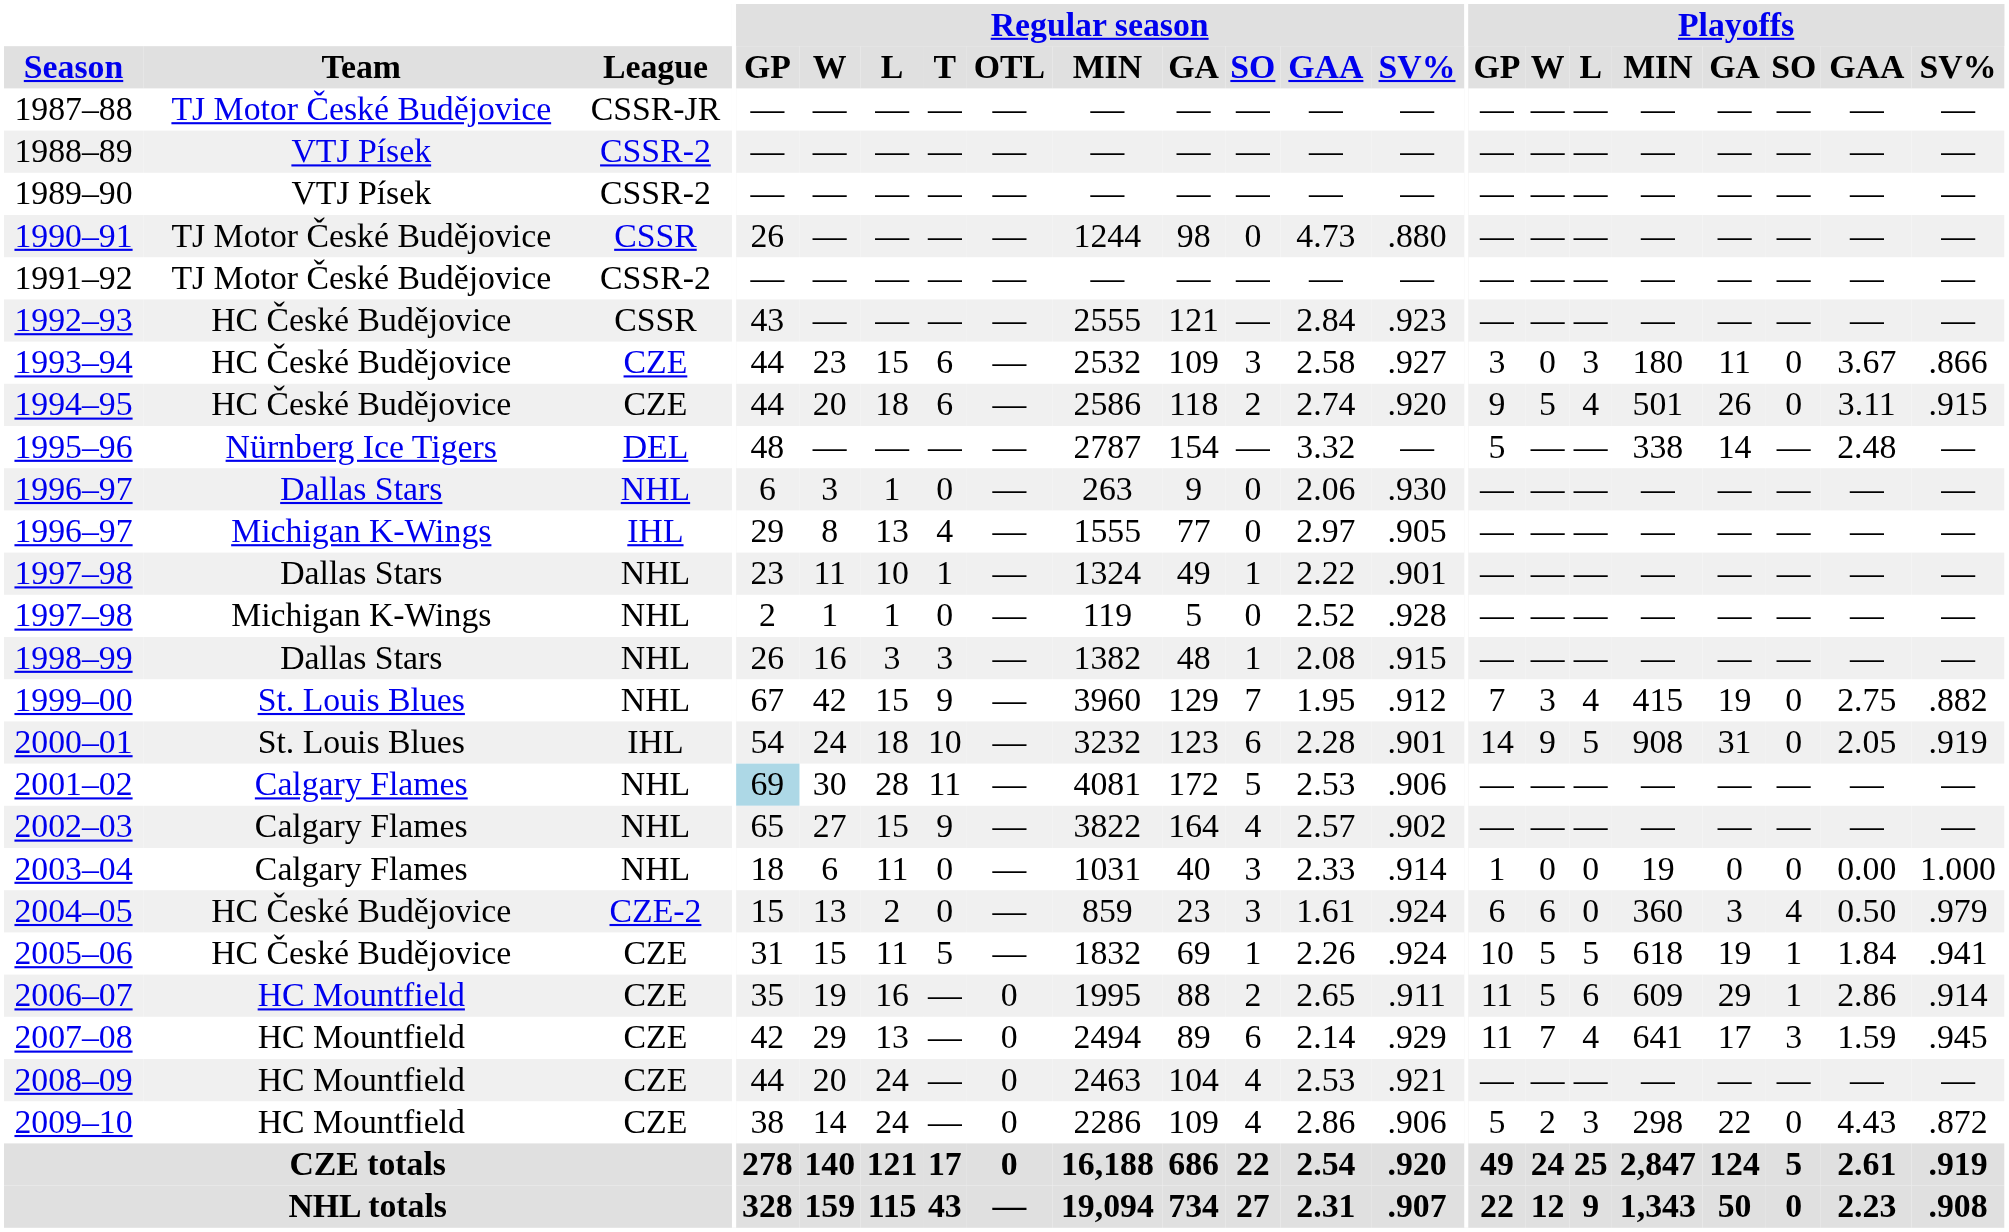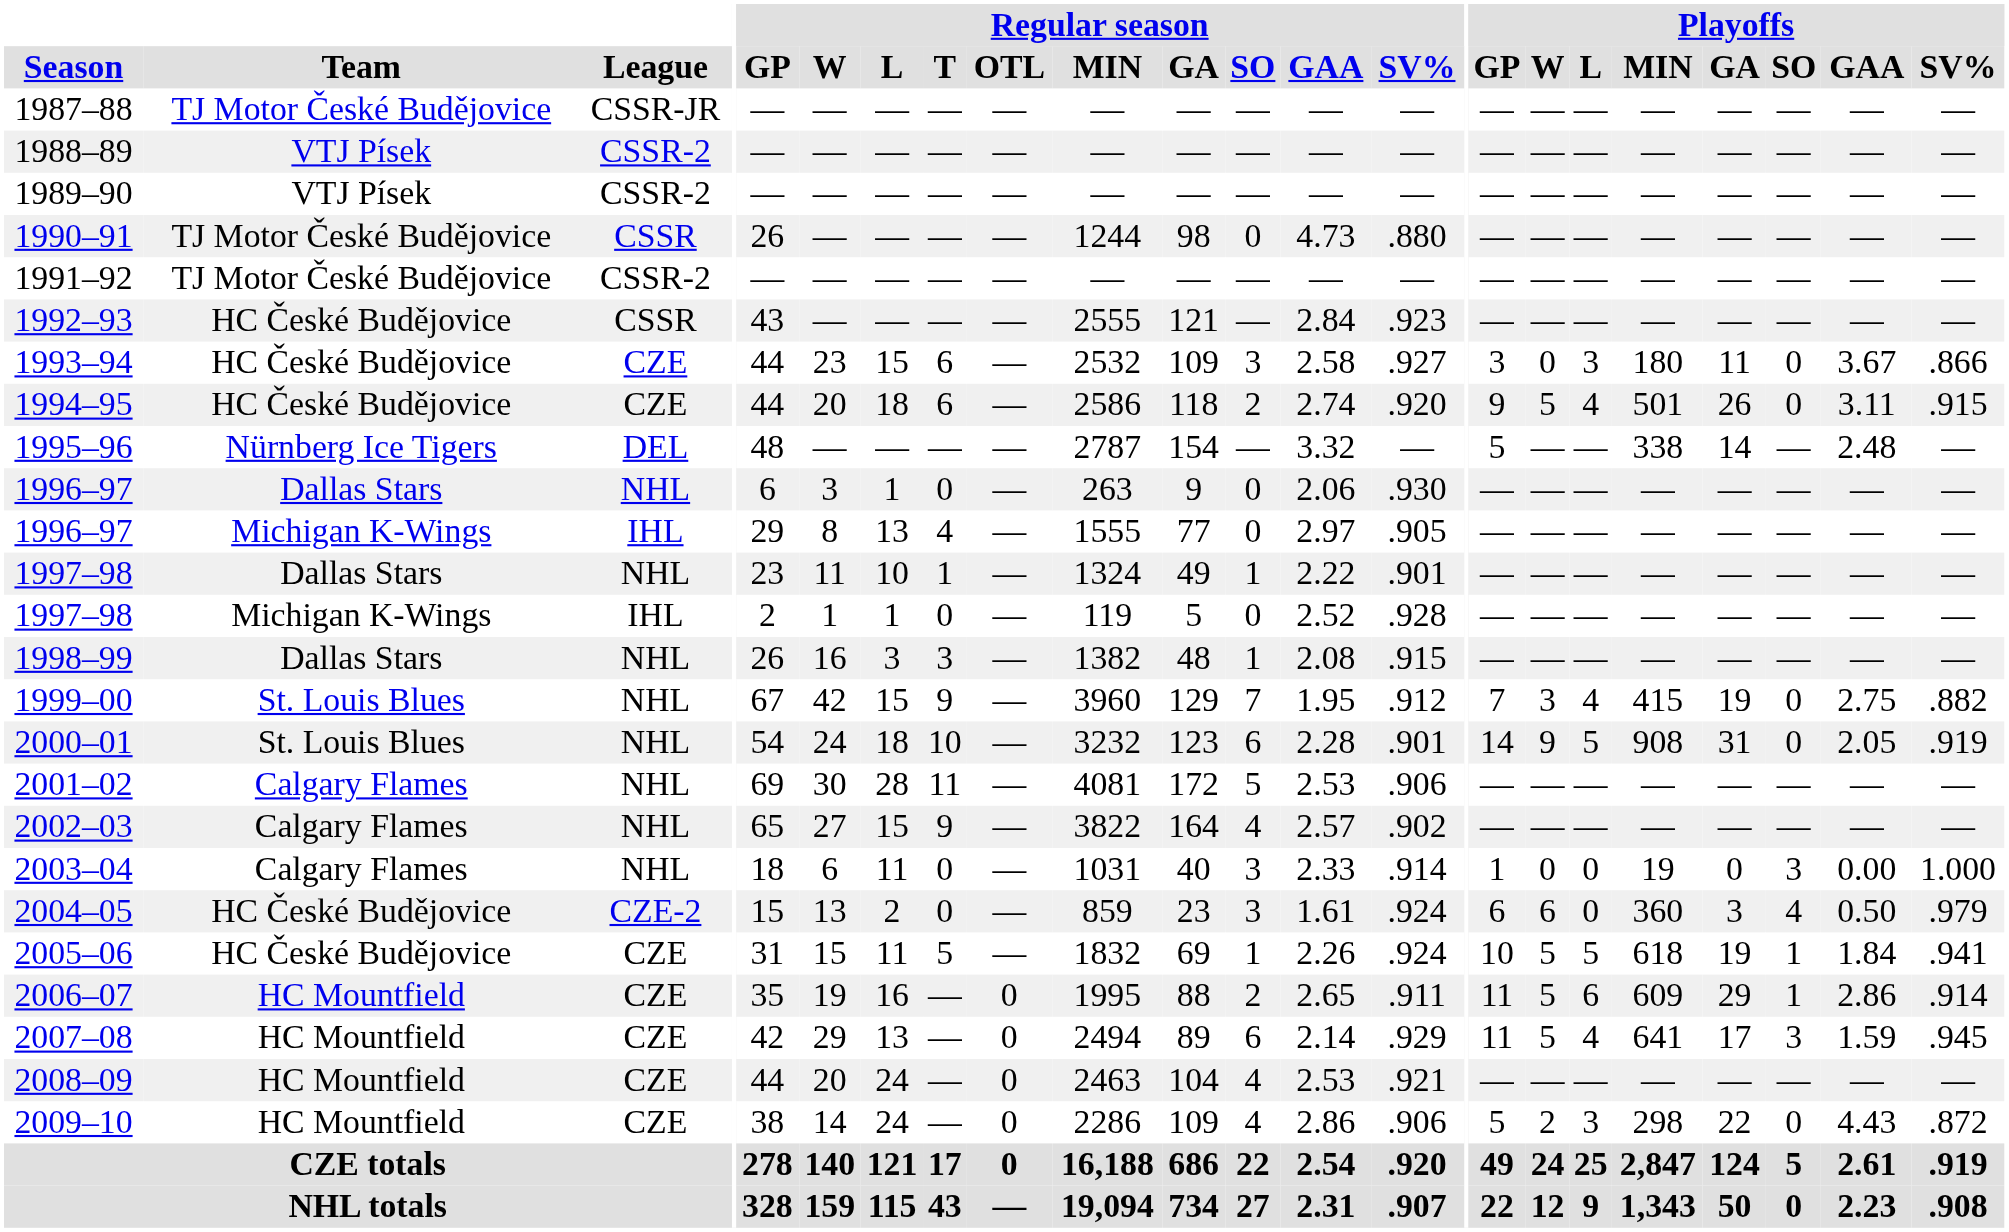 <table border="0" cellpadding="1" cellspacing="0" style="width:75%; text-align:center;">
 <tr bgcolor="#e0e0e0">
 <th colspan="3" bgcolor="#ffffff"></th>
 <th rowspan="99" bgcolor="#ffffff"></th>
 <th colspan="10" bgcolor="#e0e0e0"><a href='#'>Regular season</a></th>
 <th rowspan="99" bgcolor="#ffffff"></th>
 <th colspan="8" bgcolor="#e0e0e0"><a href='#'>Playoffs</a></th>
 </tr>
 <tr bgcolor="#e0e0e0">
 <th><a href='#'>Season</a></th>
 <th>Team</th>
 <th>League</th>
 <th>GP</th>
 <th>W</th>
 <th>L</th>
 <th>T</th>
 <th>OTL</th>
 <th>MIN</th>
 <th>GA</th>
 <th><a href='#'>SO</a></th>
 <th><a href='#'>GAA</a></th>
 <th><a href='#'>SV%</a></th>
 <th>GP</th>
 <th>W</th>
 <th>L</th>
 <th>MIN</th>
 <th>GA</th>
 <th>SO</th>
 <th>GAA</th>
 <th>SV%</th>
 </tr>
 <tr>
 <td>1987–88</td>
 <td><a href='#'>TJ Motor České Budějovice</a></td>
 <td>CSSR-JR</td>
 <td>—</td>
 <td>—</td>
 <td>—</td>
 <td>—</td>
 <td>—</td>
 <td>—</td>
 <td>—</td>
 <td>—</td>
 <td>—</td>
 <td>—</td>
 <td>—</td>
 <td>—</td>
 <td>—</td>
 <td>—</td>
 <td>—</td>
 <td>—</td>
 <td>—</td>
 <td>—</td>
 </tr>
 <tr bgcolor="#f0f0f0">
 <td>1988–89</td>
 <td><a href='#'>VTJ Písek</a></td>
 <td><a href='#'>CSSR-2</a></td>
 <td>—</td>
 <td>—</td>
 <td>—</td>
 <td>—</td>
 <td>—</td>
 <td>—</td>
 <td>—</td>
 <td>—</td>
 <td>—</td>
 <td>—</td>
 <td>—</td>
 <td>—</td>
 <td>—</td>
 <td>—</td>
 <td>—</td>
 <td>—</td>
 <td>—</td>
 <td>—</td>
 </tr>
 <tr>
 <td>1989–90</td>
 <td>VTJ Písek</td>
 <td>CSSR-2</td>
 <td>—</td>
 <td>—</td>
 <td>—</td>
 <td>—</td>
 <td>—</td>
 <td>—</td>
 <td>—</td>
 <td>—</td>
 <td>—</td>
 <td>—</td>
 <td>—</td>
 <td>—</td>
 <td>—</td>
 <td>—</td>
 <td>—</td>
 <td>—</td>
 <td>—</td>
 <td>—</td>
 </tr>
 <tr bgcolor="#f0f0f0">
 <td><a href='#'>1990–91</a></td>
 <td>TJ Motor České Budějovice</td>
 <td><a href='#'>CSSR</a></td>
 <td>26</td>
 <td>—</td>
 <td>—</td>
 <td>—</td>
 <td>—</td>
 <td>1244</td>
 <td>98</td>
 <td>0</td>
 <td>4.73</td>
 <td>.880</td>
 <td>—</td>
 <td>—</td>
 <td>—</td>
 <td>—</td>
 <td>—</td>
 <td>—</td>
 <td>—</td>
 <td>—</td>
 </tr>
 <tr>
 <td>1991–92</td>
 <td>TJ Motor České Budějovice</td>
 <td>CSSR-2</td>
 <td>—</td>
 <td>—</td>
 <td>—</td>
 <td>—</td>
 <td>—</td>
 <td>—</td>
 <td>—</td>
 <td>—</td>
 <td>—</td>
 <td>—</td>
 <td>—</td>
 <td>—</td>
 <td>—</td>
 <td>—</td>
 <td>—</td>
 <td>—</td>
 <td>—</td>
 <td>—</td>
 </tr>
 <tr bgcolor="#f0f0f0">
 <td><a href='#'>1992–93</a></td>
 <td>HC České Budějovice</td>
 <td>CSSR</td>
 <td>43</td>
 <td>—</td>
 <td>—</td>
 <td>—</td>
 <td>—</td>
 <td>2555</td>
 <td>121</td>
 <td>—</td>
 <td>2.84</td>
 <td>.923</td>
 <td>—</td>
 <td>—</td>
 <td>—</td>
 <td>—</td>
 <td>—</td>
 <td>—</td>
 <td>—</td>
 <td>—</td>
 </tr>
 <tr>
 <td><a href='#'>1993–94</a></td>
 <td>HC České Budějovice</td>
 <td><a href='#'>CZE</a></td>
 <td>44</td>
 <td>23</td>
 <td>15</td>
 <td>6</td>
 <td>—</td>
 <td>2532</td>
 <td>109</td>
 <td>3</td>
 <td>2.58</td>
 <td>.927</td>
 <td>3</td>
 <td>0</td>
 <td>3</td>
 <td>180</td>
 <td>11</td>
 <td>0</td>
 <td>3.67</td>
 <td>.866</td>
 </tr>
 <tr bgcolor="#f0f0f0">
 <td><a href='#'>1994–95</a></td>
 <td>HC České Budějovice</td>
 <td>CZE</td>
 <td>44</td>
 <td>20</td>
 <td>18</td>
 <td>6</td>
 <td>—</td>
 <td>2586</td>
 <td>118</td>
 <td>2</td>
 <td>2.74</td>
 <td>.920</td>
 <td>9</td>
 <td>5</td>
 <td>4</td>
 <td>501</td>
 <td>26</td>
 <td>0</td>
 <td>3.11</td>
 <td>.915</td>
 </tr>
 <tr>
 <td><a href='#'>1995–96</a></td>
 <td><a href='#'>Nürnberg Ice Tigers</a></td>
 <td><a href='#'>DEL</a></td>
 <td>48</td>
 <td>—</td>
 <td>—</td>
 <td>—</td>
 <td>—</td>
 <td>2787</td>
 <td>154</td>
 <td>—</td>
 <td>3.32</td>
 <td>—</td>
 <td>5</td>
 <td>—</td>
 <td>—</td>
 <td>338</td>
 <td>14</td>
 <td>—</td>
 <td>2.48</td>
 <td>—</td>
 </tr>
 <tr bgcolor="#f0f0f0">
 <td><a href='#'>1996–97</a></td>
 <td><a href='#'>Dallas Stars</a></td>
 <td><a href='#'>NHL</a></td>
 <td>6</td>
 <td>3</td>
 <td>1</td>
 <td>0</td>
 <td>—</td>
 <td>263</td>
 <td>9</td>
 <td>0</td>
 <td>2.06</td>
 <td>.930</td>
 <td>—</td>
 <td>—</td>
 <td>—</td>
 <td>—</td>
 <td>—</td>
 <td>—</td>
 <td>—</td>
 <td>—</td>
 </tr>
 <tr>
 <td><a href='#'>1996–97</a></td>
 <td><a href='#'>Michigan K-Wings</a></td>
 <td><a href='#'>IHL</a></td>
 <td>29</td>
 <td>8</td>
 <td>13</td>
 <td>4</td>
 <td>—</td>
 <td>1555</td>
 <td>77</td>
 <td>0</td>
 <td>2.97</td>
 <td>.905</td>
 <td>—</td>
 <td>—</td>
 <td>—</td>
 <td>—</td>
 <td>—</td>
 <td>—</td>
 <td>—</td>
 <td>—</td>
 </tr>
 <tr bgcolor="#f0f0f0">
 <td><a href='#'>1997–98</a></td>
 <td>Dallas Stars</td>
 <td>NHL</td>
 <td>23</td>
 <td>11</td>
 <td>10</td>
 <td>1</td>
 <td>—</td>
 <td>1324</td>
 <td>49</td>
 <td>1</td>
 <td>2.22</td>
 <td>.901</td>
 <td>—</td>
 <td>—</td>
 <td>—</td>
 <td>—</td>
 <td>—</td>
 <td>—</td>
 <td>—</td>
 <td>—</td>
 </tr>
 <tr>
 <td><a href='#'>1997–98</a></td>
 <td>Michigan K-Wings</td>
-<td>NHL</td>
+<td>IHL</td>
 <td>2</td>
 <td>1</td>
 <td>1</td>
 <td>0</td>
 <td>—</td>
 <td>119</td>
 <td>5</td>
 <td>0</td>
 <td>2.52</td>
 <td>.928</td>
 <td>—</td>
 <td>—</td>
 <td>—</td>
 <td>—</td>
 <td>—</td>
 <td>—</td>
 <td>—</td>
 <td>—</td>
 </tr>
 <tr bgcolor="#f0f0f0">
 <td><a href='#'>1998–99</a></td>
 <td>Dallas Stars</td>
 <td>NHL</td>
 <td>26</td>
 <td>16</td>
 <td>3</td>
 <td>3</td>
 <td>—</td>
 <td>1382</td>
 <td>48</td>
 <td>1</td>
 <td>2.08</td>
 <td>.915</td>
 <td>—</td>
 <td>—</td>
 <td>—</td>
 <td>—</td>
 <td>—</td>
 <td>—</td>
 <td>—</td>
 <td>—</td>
 </tr>
 <tr>
 <td><a href='#'>1999–00</a></td>
 <td><a href='#'>St. Louis Blues</a></td>
 <td>NHL</td>
 <td>67</td>
 <td>42</td>
 <td>15</td>
 <td>9</td>
 <td>—</td>
 <td>3960</td>
 <td>129</td>
 <td>7</td>
 <td>1.95</td>
 <td>.912</td>
 <td>7</td>
 <td>3</td>
 <td>4</td>
 <td>415</td>
 <td>19</td>
 <td>0</td>
 <td>2.75</td>
 <td>.882</td>
 </tr>
 <tr bgcolor="#f0f0f0">
 <td><a href='#'>2000–01</a></td>
 <td>St. Louis Blues</td>
-<td>IHL</td>
+<td>NHL</td>
 <td>54</td>
 <td>24</td>
 <td>18</td>
 <td>10</td>
 <td>—</td>
 <td>3232</td>
 <td>123</td>
 <td>6</td>
 <td>2.28</td>
 <td>.901</td>
 <td>14</td>
 <td>9</td>
 <td>5</td>
 <td>908</td>
 <td>31</td>
 <td>0</td>
 <td>2.05</td>
 <td>.919</td>
 </tr>
 <tr>
 <td><a href='#'>2001–02</a></td>
 <td><a href='#'>Calgary Flames</a></td>
 <td>NHL</td>
-<td style="background: lightblue;">69</td>
+<td>69</td>
 <td>30</td>
 <td>28</td>
 <td>11</td>
 <td>—</td>
 <td>4081</td>
 <td>172</td>
 <td>5</td>
 <td>2.53</td>
 <td>.906</td>
 <td>—</td>
 <td>—</td>
 <td>—</td>
 <td>—</td>
 <td>—</td>
 <td>—</td>
 <td>—</td>
 <td>—</td>
 </tr>
 <tr bgcolor="#f0f0f0">
 <td><a href='#'>2002–03</a></td>
 <td>Calgary Flames</td>
 <td>NHL</td>
 <td>65</td>
 <td>27</td>
 <td>15</td>
 <td>9</td>
 <td>—</td>
 <td>3822</td>
 <td>164</td>
 <td>4</td>
 <td>2.57</td>
 <td>.902</td>
 <td>—</td>
 <td>—</td>
 <td>—</td>
 <td>—</td>
 <td>—</td>
 <td>—</td>
 <td>—</td>
 <td>—</td>
 </tr>
 <tr>
 <td><a href='#'>2003–04</a></td>
 <td>Calgary Flames</td>
 <td>NHL</td>
 <td>18</td>
 <td>6</td>
 <td>11</td>
 <td>0</td>
 <td>—</td>
 <td>1031</td>
 <td>40</td>
 <td>3</td>
 <td>2.33</td>
 <td>.914</td>
 <td>1</td>
 <td>0</td>
 <td>0</td>
 <td>19</td>
 <td>0</td>
-<td>0</td>
+<td>3</td>
 <td>0.00</td>
 <td>1.000</td>
 </tr>
 <tr bgcolor="#f0f0f0">
 <td><a href='#'>2004–05</a></td>
 <td>HC České Budějovice</td>
 <td><a href='#'>CZE-2</a></td>
 <td>15</td>
 <td>13</td>
 <td>2</td>
 <td>0</td>
 <td>—</td>
 <td>859</td>
 <td>23</td>
 <td>3</td>
 <td>1.61</td>
 <td>.924</td>
 <td>6</td>
 <td>6</td>
 <td>0</td>
 <td>360</td>
 <td>3</td>
 <td>4</td>
 <td>0.50</td>
 <td>.979</td>
 </tr>
 <tr>
 <td><a href='#'>2005–06</a></td>
 <td>HC České Budějovice</td>
 <td>CZE</td>
 <td>31</td>
 <td>15</td>
 <td>11</td>
 <td>5</td>
 <td>—</td>
 <td>1832</td>
 <td>69</td>
 <td>1</td>
 <td>2.26</td>
 <td>.924</td>
 <td>10</td>
 <td>5</td>
 <td>5</td>
 <td>618</td>
 <td>19</td>
 <td>1</td>
 <td>1.84</td>
 <td>.941</td>
 </tr>
 <tr bgcolor="#f0f0f0">
 <td><a href='#'>2006–07</a></td>
 <td><a href='#'>HC Mountfield</a></td>
 <td>CZE</td>
 <td>35</td>
 <td>19</td>
 <td>16</td>
 <td>—</td>
 <td>0</td>
 <td>1995</td>
 <td>88</td>
 <td>2</td>
 <td>2.65</td>
 <td>.911</td>
 <td>11</td>
 <td>5</td>
 <td>6</td>
 <td>609</td>
 <td>29</td>
 <td>1</td>
 <td>2.86</td>
 <td>.914</td>
 </tr>
 <tr>
 <td><a href='#'>2007–08</a></td>
 <td>HC Mountfield</td>
 <td>CZE</td>
 <td>42</td>
 <td>29</td>
 <td>13</td>
 <td>—</td>
 <td>0</td>
 <td>2494</td>
 <td>89</td>
 <td>6</td>
 <td>2.14</td>
 <td>.929</td>
 <td>11</td>
-<td>7</td>
+<td>5</td>
 <td>4</td>
 <td>641</td>
 <td>17</td>
 <td>3</td>
 <td>1.59</td>
 <td>.945</td>
 </tr>
 <tr bgcolor="#f0f0f0">
 <td><a href='#'>2008–09</a></td>
 <td>HC Mountfield</td>
 <td>CZE</td>
 <td>44</td>
 <td>20</td>
 <td>24</td>
 <td>—</td>
 <td>0</td>
 <td>2463</td>
 <td>104</td>
 <td>4</td>
 <td>2.53</td>
 <td>.921</td>
 <td>—</td>
 <td>—</td>
 <td>—</td>
 <td>—</td>
 <td>—</td>
 <td>—</td>
 <td>—</td>
 <td>—</td>
 </tr>
 <tr>
 <td><a href='#'>2009–10</a></td>
 <td>HC Mountfield</td>
 <td>CZE</td>
 <td>38</td>
 <td>14</td>
 <td>24</td>
 <td>—</td>
 <td>0</td>
 <td>2286</td>
 <td>109</td>
 <td>4</td>
 <td>2.86</td>
 <td>.906</td>
 <td>5</td>
 <td>2</td>
 <td>3</td>
 <td>298</td>
 <td>22</td>
 <td>0</td>
 <td>4.43</td>
 <td>.872</td>
 </tr>
 <tr bgcolor="#e0e0e0">
 <th colspan=3>CZE totals</th>
 <th>278</th>
 <th>140</th>
 <th>121</th>
 <th>17</th>
 <th>0</th>
 <th>16,188</th>
 <th>686</th>
 <th>22</th>
 <th>2.54</th>
 <th>.920</th>
 <th>49</th>
 <th>24</th>
 <th>25</th>
 <th>2,847</th>
 <th>124</th>
 <th>5</th>
 <th>2.61</th>
 <th>.919</th>
 </tr>
 <tr bgcolor="#e0e0e0">
 <th colspan=3>NHL totals</th>
 <th>328</th>
 <th>159</th>
 <th>115</th>
 <th>43</th>
 <th>—</th>
 <th>19,094</th>
 <th>734</th>
 <th>27</th>
 <th>2.31</th>
 <th>.907</th>
 <th>22</th>
 <th>12</th>
 <th>9</th>
 <th>1,343</th>
 <th>50</th>
 <th>0</th>
 <th>2.23</th>
 <th>.908</th>
 </tr>
 </table>
